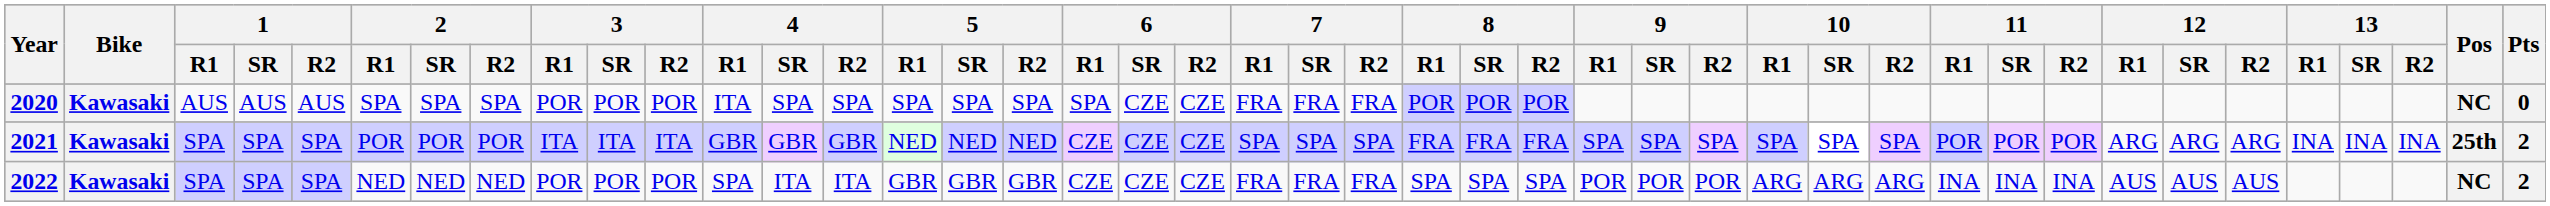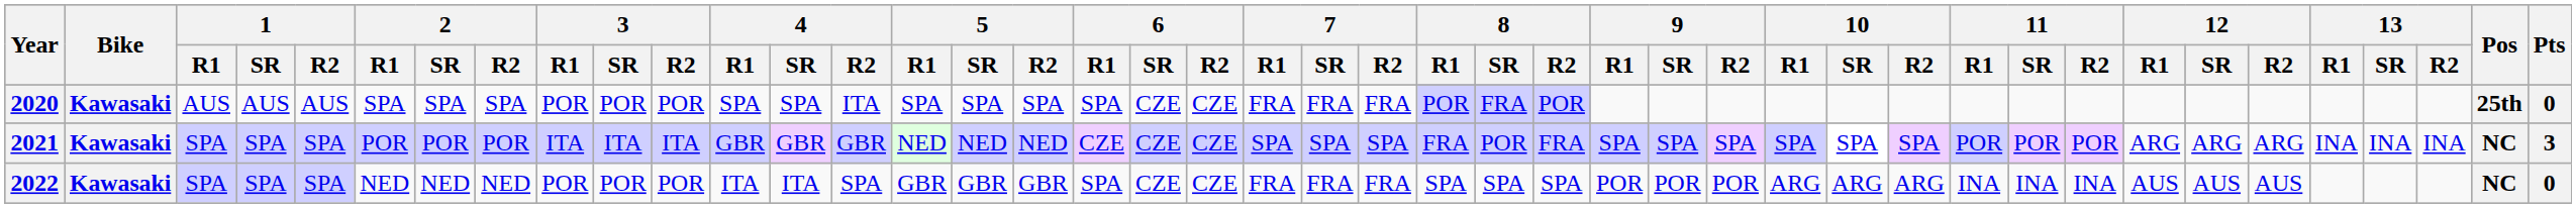 <table class="wikitable" style="text-align:center; font-size:90%">
 <tr>
 <th valign="middle" rowspan=2>Year</th>
 <th valign="middle" rowspan=2>Bike</th>
 <th colspan=3>1</th>
 <th colspan=3>2</th>
 <th colspan=3>3</th>
 <th colspan=3>4</th>
 <th colspan=3>5</th>
 <th colspan=3>6</th>
 <th colspan=3>7</th>
 <th colspan=3>8</th>
 <th colspan=3>9</th>
 <th colspan=3>10</th>
 <th colspan=3>11</th>
 <th colspan=3>12</th>
 <th colspan=3>13</th>
 <th rowspan=2>Pos</th>
 <th rowspan=2>Pts</th>
 </tr>
 <tr>
 <th>R1</th>
 <th>SR</th>
 <th>R2</th>
 <th>R1</th>
 <th>SR</th>
 <th>R2</th>
 <th>R1</th>
 <th>SR</th>
 <th>R2</th>
 <th>R1</th>
 <th>SR</th>
 <th>R2</th>
 <th>R1</th>
 <th>SR</th>
 <th>R2</th>
 <th>R1</th>
 <th>SR</th>
 <th>R2</th>
 <th>R1</th>
 <th>SR</th>
 <th>R2</th>
 <th>R1</th>
 <th>SR</th>
 <th>R2</th>
 <th>R1</th>
 <th>SR</th>
 <th>R2</th>
 <th>R1</th>
 <th>SR</th>
 <th>R2</th>
 <th>R1</th>
 <th>SR</th>
 <th>R2</th>
 <th>R1</th>
 <th>SR</th>
 <th>R2</th>
 <th>R1</th>
 <th>SR</th>
 <th>R2</th>
 </tr>
 <tr>
 <th><a href='#'>2020</a></th>
 <th><a href='#'>Kawasaki</a></th>
 <td><a href='#'>AUS</a></td>
 <td><a href='#'>AUS</a></td>
 <td><a href='#'>AUS</a></td>
 <td><a href='#'>SPA</a></td>
 <td><a href='#'>SPA</a></td>
 <td><a href='#'>SPA</a></td>
 <td><a href='#'>POR</a></td>
 <td><a href='#'>POR</a></td>
 <td><a href='#'>POR</a></td>
-<td><a href='#'>ITA</a></td>
 <td><a href='#'>SPA</a></td>
 <td><a href='#'>SPA</a></td>
+<td><a href='#'>ITA</a></td>
 <td><a href='#'>SPA</a></td>
 <td><a href='#'>SPA</a></td>
 <td><a href='#'>SPA</a></td>
 <td><a href='#'>SPA</a></td>
 <td style="background;"><a href='#'>CZE</a></td>
 <td><a href='#'>CZE</a></td>
 <td><a href='#'>FRA</a></td>
 <td><a href='#'>FRA</a></td>
 <td><a href='#'>FRA</a></td>
 <td style="background:#cfcfff;"><a href='#'>POR</a><br></td>
-<td style="background:#cfcfff;"><a href='#'>POR</a><br></td>
+<td style="background:#cfcfff;"><a href='#'>FRA</a><br></td>
 <td style="background:#cfcfff;"><a href='#'>POR</a><br></td>
 <td></td>
 <td></td>
 <td></td>
 <td></td>
 <td></td>
 <td></td>
 <td></td>
 <td></td>
 <td></td>
 <td></td>
 <td></td>
 <td></td>
 <td></td>
 <td></td>
 <td></td>
-<th>NC</th>
+<th>25th</th>
 <th>0</th>
 </tr>
 <tr>
 <th><a href='#'>2021</a></th>
 <th><a href='#'>Kawasaki</a></th>
 <td style="background:#cfcfff;"><a href='#'>SPA</a><br></td>
 <td style="background:#cfcfff;"><a href='#'>SPA</a><br></td>
 <td style="background:#cfcfff;"><a href='#'>SPA</a><br></td>
 <td style="background:#cfcfff;"><a href='#'>POR</a><br></td>
 <td style="background:#cfcfff;"><a href='#'>POR</a><br></td>
 <td style="background:#cfcfff;"><a href='#'>POR</a><br></td>
 <td style="background:#cfcfff;"><a href='#'>ITA</a><br></td>
 <td style="background:#cfcfff;"><a href='#'>ITA</a><br></td>
 <td style="background:#cfcfff;"><a href='#'>ITA</a><br></td>
 <td style="background:#cfcfff;"><a href='#'>GBR</a><br></td>
 <td style="background:#efcfff;"><a href='#'>GBR</a><br></td>
 <td style="background:#cfcfff;"><a href='#'>GBR</a><br></td>
 <td style="background:#dfffdf;"><a href='#'>NED</a><br></td>
 <td style="background:#cfcfff;"><a href='#'>NED</a><br></td>
 <td style="background:#cfcfff;"><a href='#'>NED</a><br></td>
 <td style="background:#efcfff;"><a href='#'>CZE</a><br></td>
 <td style="background:#cfcfff;"><a href='#'>CZE</a><br></td>
 <td style="background:#cfcfff;"><a href='#'>CZE</a><br></td>
 <td style="background:#cfcfff;"><a href='#'>SPA</a><br></td>
 <td style="background:#cfcfff;"><a href='#'>SPA</a><br></td>
 <td style="background:#cfcfff;"><a href='#'>SPA</a><br></td>
 <td style="background:#cfcfff;"><a href='#'>FRA</a><br></td>
-<td style="background:#cfcfff;"><a href='#'>FRA</a><br></td>
+<td style="background:#cfcfff;"><a href='#'>POR</a><br></td>
 <td style="background:#cfcfff;"><a href='#'>FRA</a><br></td>
 <td style="background:#cfcfff;"><a href='#'>SPA</a><br></td>
 <td style="background:#cfcfff;"><a href='#'>SPA</a><br></td>
 <td style="background:#efcfff;"><a href='#'>SPA</a><br></td>
 <td style="background:#cfcfff;"><a href='#'>SPA</a><br></td>
 <td style="background:#ffffff;"><a href='#'>SPA</a><br></td>
 <td style="background:#efcfff;"><a href='#'>SPA</a><br></td>
 <td style="background:#cfcfff;"><a href='#'>POR</a><br></td>
 <td style="background:#efcfff;"><a href='#'>POR</a><br></td>
 <td style="background:#efcfff;"><a href='#'>POR</a><br></td>
 <td><a href='#'>ARG</a></td>
 <td><a href='#'>ARG</a></td>
 <td><a href='#'>ARG</a></td>
 <td><a href='#'>INA</a></td>
 <td><a href='#'>INA</a></td>
 <td><a href='#'>INA</a></td>
-<th>25th</th>
-<th>2</th>
+<th>NC</th>
+<th>3</th>
 </tr>
 <tr>
 <th><a href='#'>2022</a></th>
 <th><a href='#'>Kawasaki</a></th>
 <td style="background:#cfcfff;"><a href='#'>SPA</a><br></td>
 <td style="background:#cfcfff;"><a href='#'>SPA</a><br></td>
 <td style="background:#cfcfff;"><a href='#'>SPA</a><br></td>
 <td><a href='#'>NED</a></td>
 <td><a href='#'>NED</a></td>
 <td><a href='#'>NED</a></td>
 <td><a href='#'>POR</a></td>
 <td><a href='#'>POR</a></td>
 <td><a href='#'>POR</a></td>
-<td><a href='#'>SPA</a></td>
 <td><a href='#'>ITA</a></td>
 <td><a href='#'>ITA</a></td>
+<td><a href='#'>SPA</a></td>
 <td><a href='#'>GBR</a></td>
 <td><a href='#'>GBR</a></td>
 <td><a href='#'>GBR</a></td>
-<td><a href='#'>CZE</a></td>
+<td><a href='#'>SPA</a></td>
 <td style="background;"><a href='#'>CZE</a></td>
 <td><a href='#'>CZE</a></td>
 <td><a href='#'>FRA</a></td>
 <td><a href='#'>FRA</a></td>
 <td><a href='#'>FRA</a></td>
 <td><a href='#'>SPA</a></td>
 <td><a href='#'>SPA</a></td>
 <td><a href='#'>SPA</a></td>
 <td><a href='#'>POR</a></td>
 <td><a href='#'>POR</a></td>
 <td><a href='#'>POR</a></td>
 <td><a href='#'>ARG</a></td>
 <td><a href='#'>ARG</a></td>
 <td><a href='#'>ARG</a></td>
 <td><a href='#'>INA</a></td>
 <td><a href='#'>INA</a></td>
 <td><a href='#'>INA</a></td>
 <td><a href='#'>AUS</a></td>
 <td><a href='#'>AUS</a></td>
 <td><a href='#'>AUS</a></td>
 <td></td>
 <td></td>
 <td></td>
 <th>NC</th>
-<th>2</th>
+<th>0</th>
 </tr>
 </table>
